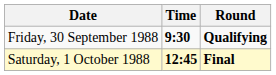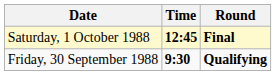 <table class="wikitable">
 <tr>
 <th>Date</th>
 <th>Time</th>
 <th>Round</th>
 </tr>
+<tr style=background:lemonchiffon>
+<td>Saturday, 1 October 1988</td>
+<td><strong>12:45</strong></td>
+<td><strong>Final</strong></td>
+</tr>
 <tr>
 <td>Friday, 30 September 1988</td>
 <td><strong>9:30</strong></td>
 <td><strong>Qualifying</strong></td>
 </tr>
-<tr style=background:lemonchiffon>
-<td>Saturday, 1 October 1988</td>
-<td><strong>12:45</strong></td>
-<td><strong>Final</strong></td>
-</tr>
 </table>
